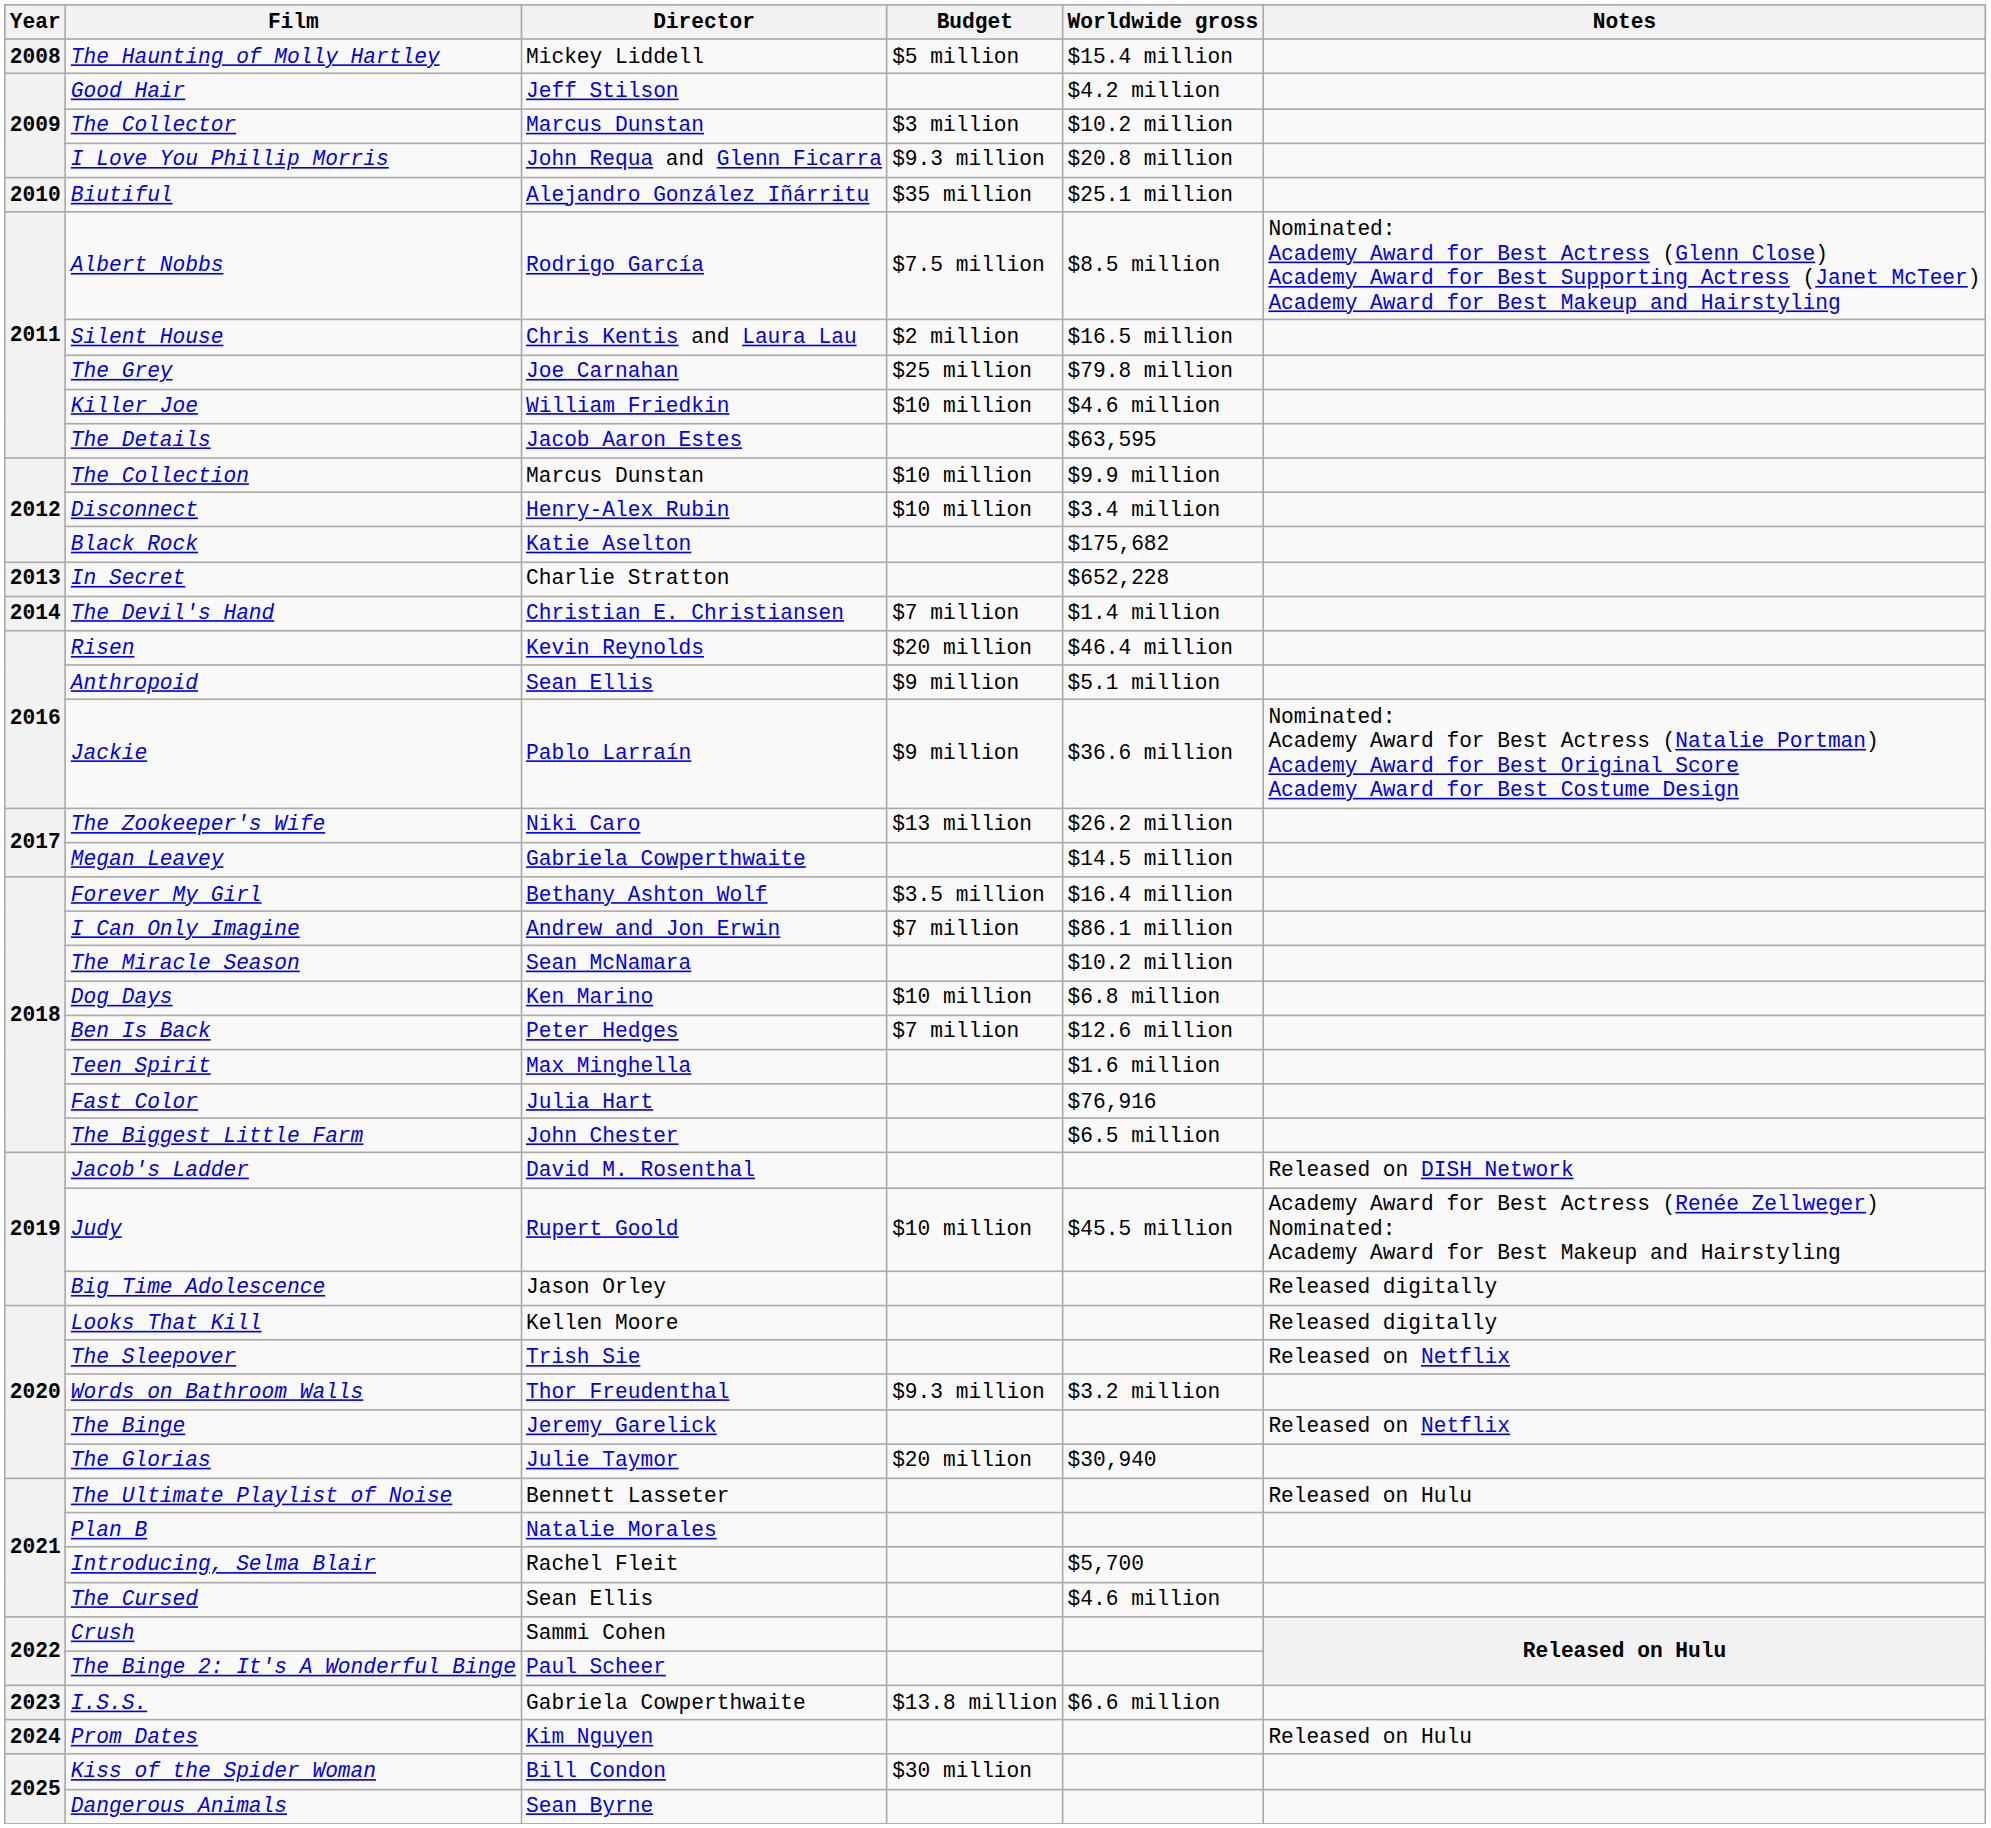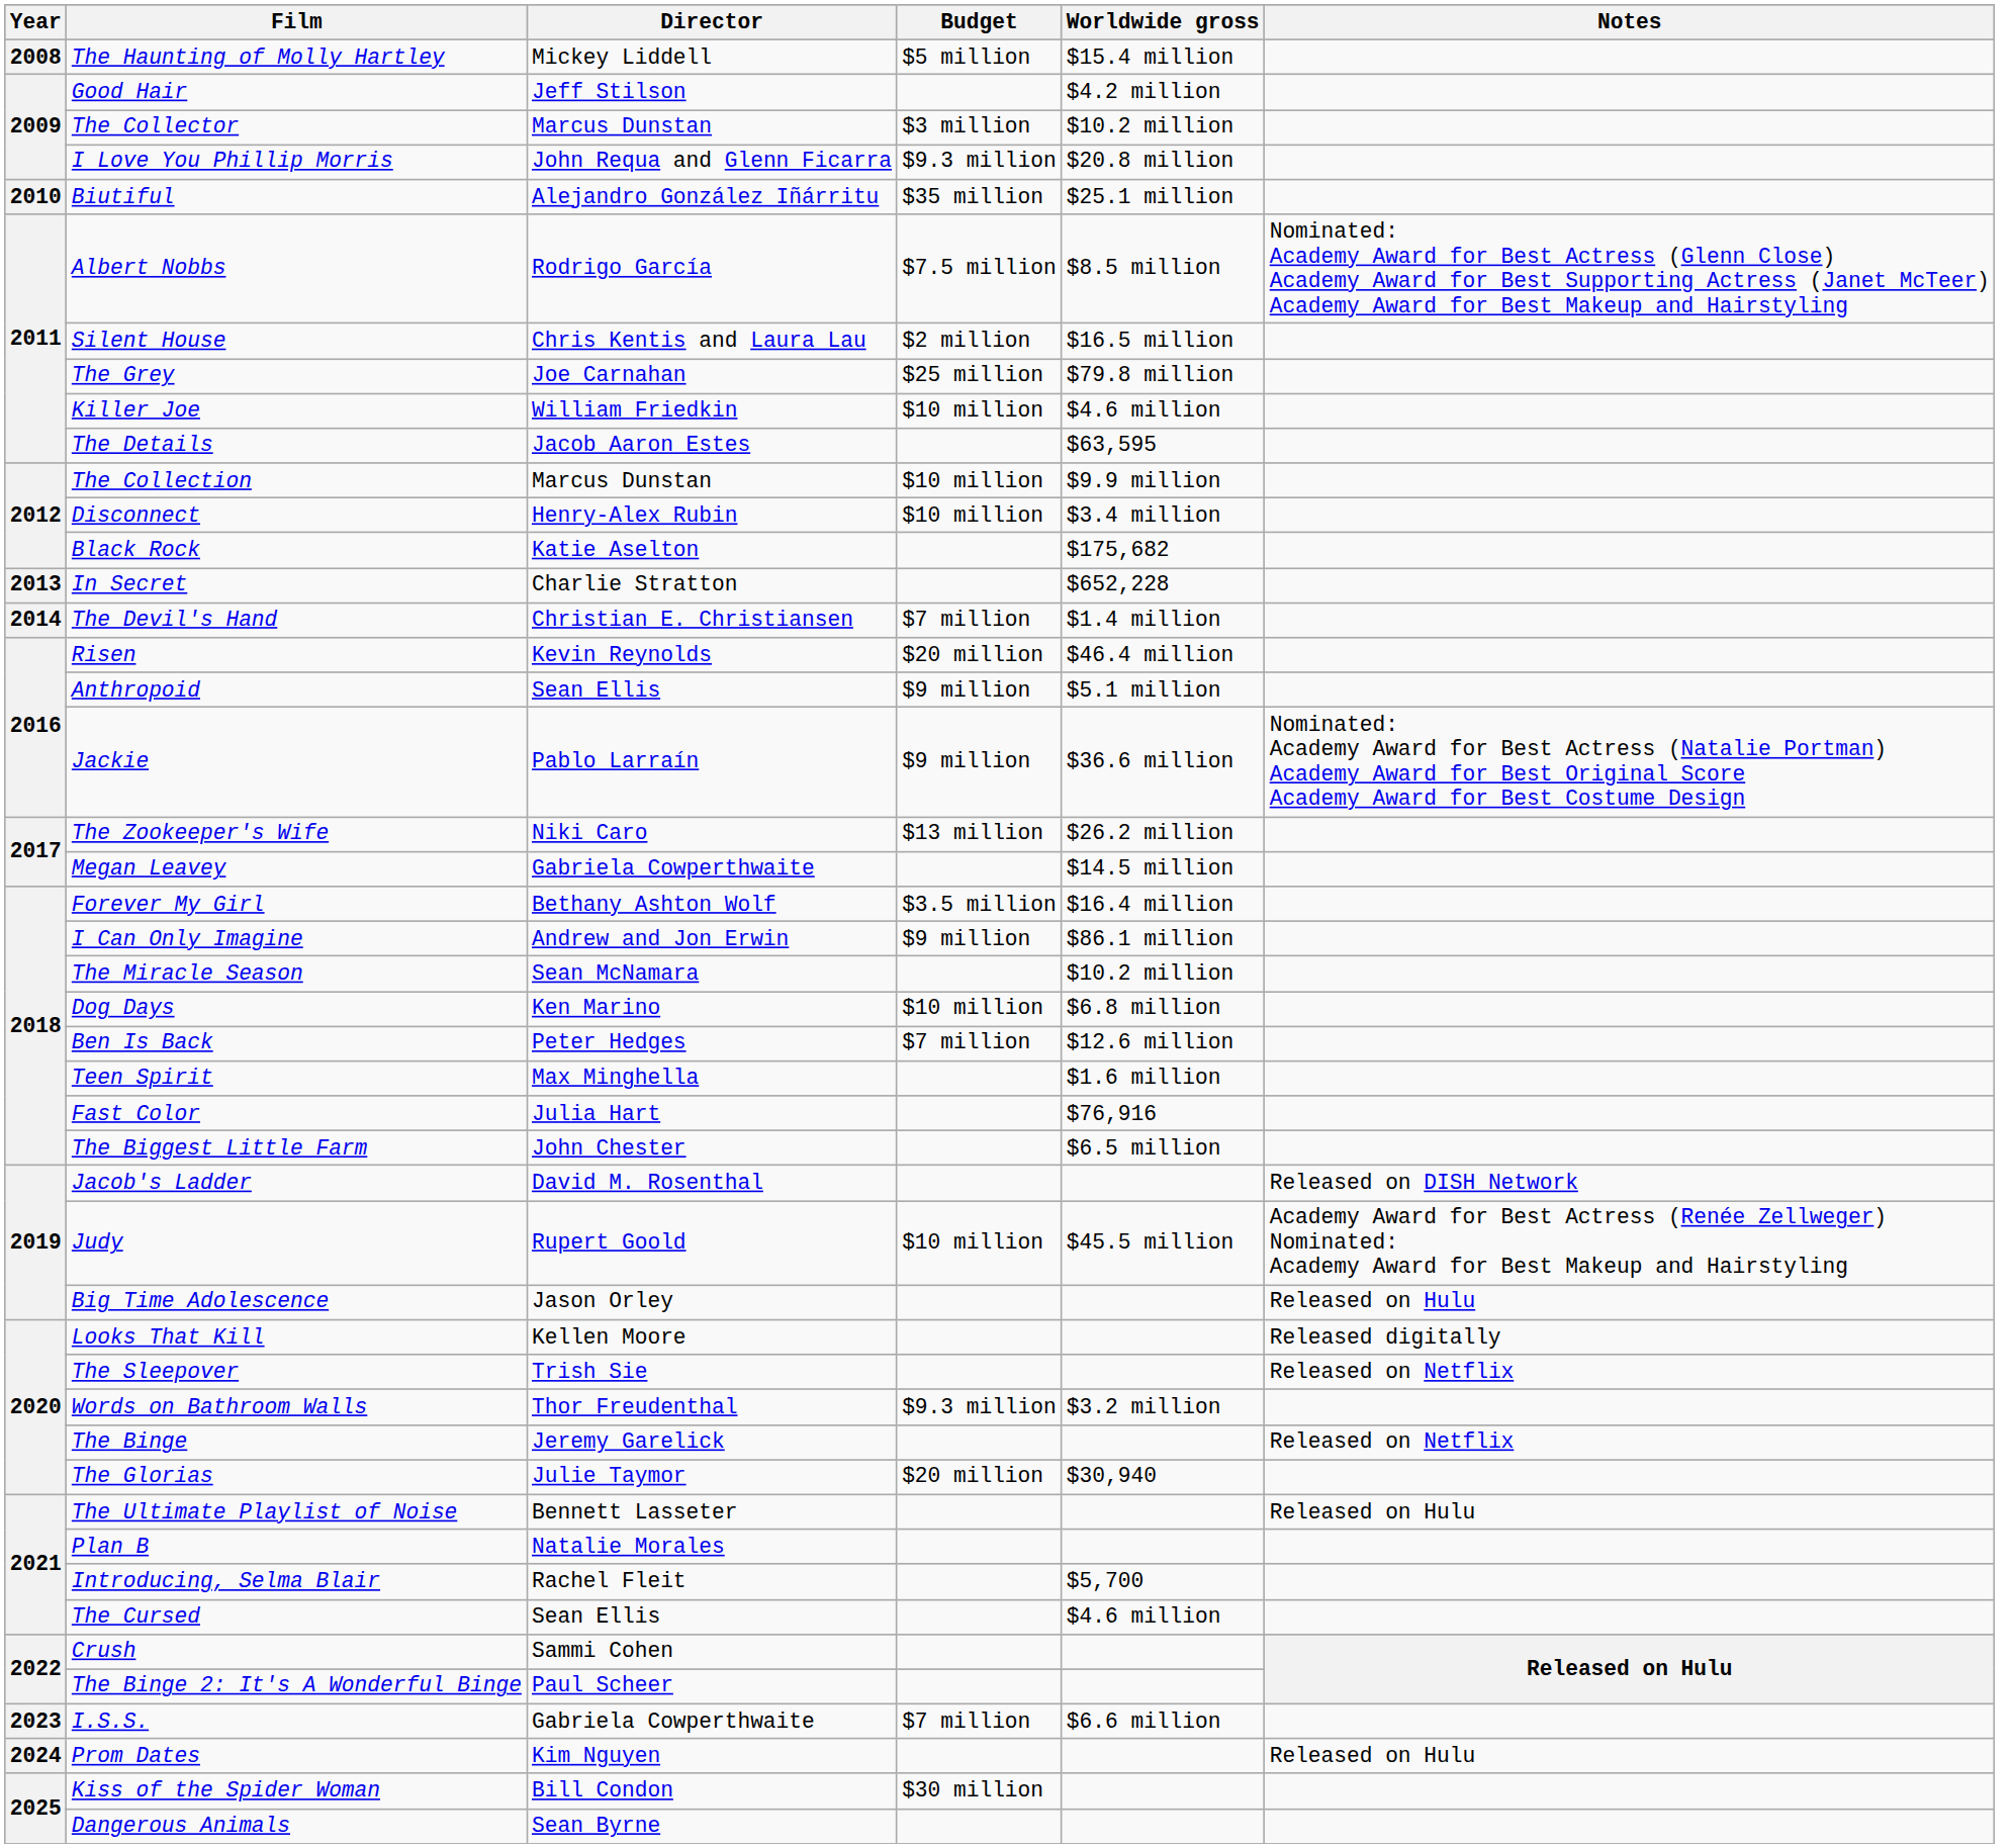 <table class="wikitable">
 <tr style="background:#b0c4de; text-align:center;">
 <th>Year</th>
 <th>Film</th>
 <th>Director</th>
 <th>Budget</th>
 <th>Worldwide gross</th>
 <th>Notes</th>
 </tr>
 <tr>
 <th row=scope>2008</th>
 <td><em><a href='#'>The Haunting of Molly Hartley</a></em></td>
 <td>Mickey Liddell</td>
 <td>$5 million</td>
 <td>$15.4 million</td>
 <td></td>
 </tr>
 <tr>
 <th row=scope rowspan="3">2009</th>
 <td><em><a href='#'>Good Hair</a></em></td>
 <td><a href='#'>Jeff Stilson</a></td>
 <td></td>
 <td>$4.2 million</td>
 <td></td>
 </tr>
 <tr>
 <td><em><a href='#'>The Collector</a></em></td>
 <td><a href='#'>Marcus Dunstan</a></td>
 <td>$3 million</td>
 <td>$10.2 million</td>
 <td></td>
 </tr>
 <tr>
 <td><em><a href='#'>I Love You Phillip Morris</a></em></td>
 <td><a href='#'>John Requa</a> and <a href='#'>Glenn Ficarra</a></td>
 <td>$9.3 million</td>
 <td>$20.8 million</td>
 <td></td>
 </tr>
 <tr>
 <th row=scope>2010</th>
 <td><em><a href='#'>Biutiful</a></em></td>
 <td><a href='#'>Alejandro González Iñárritu</a></td>
 <td>$35 million</td>
 <td>$25.1 million</td>
 <td></td>
 </tr>
 <tr>
 <th row=scope rowspan="5">2011</th>
 <td><em><a href='#'>Albert Nobbs</a></em></td>
 <td><a href='#'>Rodrigo García</a></td>
 <td>$7.5 million</td>
 <td>$8.5 million</td>
 <td>Nominated:<br><a href='#'>Academy Award for Best Actress</a> (<a href='#'>Glenn Close</a>)<br><a href='#'>Academy Award for Best Supporting Actress</a> (<a href='#'>Janet McTeer</a>)<br><a href='#'>Academy Award for Best Makeup and Hairstyling</a></td>
 </tr>
 <tr>
 <td><em><a href='#'>Silent House</a></em></td>
 <td><a href='#'>Chris Kentis</a> and <a href='#'>Laura Lau</a></td>
 <td>$2 million</td>
 <td>$16.5 million</td>
 <td></td>
 </tr>
 <tr>
 <td><em><a href='#'>The Grey</a></em></td>
 <td><a href='#'>Joe Carnahan</a></td>
 <td>$25 million</td>
 <td>$79.8 million</td>
 <td></td>
 </tr>
 <tr>
 <td><em><a href='#'>Killer Joe</a></em></td>
 <td><a href='#'>William Friedkin</a></td>
 <td>$10 million</td>
 <td>$4.6 million</td>
 <td></td>
 </tr>
 <tr>
 <td><em><a href='#'>The Details</a></em></td>
 <td><a href='#'>Jacob Aaron Estes</a></td>
 <td></td>
 <td>$63,595</td>
 <td></td>
 </tr>
 <tr>
 <th row=scope rowspan="3">2012</th>
 <td><em><a href='#'>The Collection</a></em></td>
 <td>Marcus Dunstan</td>
 <td>$10 million</td>
 <td>$9.9 million</td>
 <td></td>
 </tr>
 <tr>
 <td><em><a href='#'>Disconnect</a></em></td>
 <td><a href='#'>Henry-Alex Rubin</a></td>
 <td>$10 million</td>
 <td>$3.4 million</td>
 <td></td>
 </tr>
 <tr>
 <td><em><a href='#'>Black Rock</a></em></td>
 <td><a href='#'>Katie Aselton</a></td>
 <td></td>
 <td>$175,682</td>
 <td></td>
 </tr>
 <tr>
 <th row=scope>2013</th>
 <td><em><a href='#'>In Secret</a></em></td>
 <td>Charlie Stratton</td>
 <td></td>
 <td>$652,228</td>
 <td></td>
 </tr>
 <tr>
 <th row=scope>2014</th>
 <td><em><a href='#'>The Devil's Hand</a></em></td>
 <td><a href='#'>Christian E. Christiansen</a></td>
 <td>$7 million</td>
 <td>$1.4 million</td>
 <td></td>
 </tr>
 <tr>
 <th row=scope rowspan="3">2016</th>
 <td><em><a href='#'>Risen</a></em></td>
 <td><a href='#'>Kevin Reynolds</a></td>
 <td>$20 million</td>
 <td>$46.4 million</td>
 <td></td>
 </tr>
 <tr>
 <td><em><a href='#'>Anthropoid</a></em></td>
 <td><a href='#'>Sean Ellis</a></td>
 <td>$9 million</td>
 <td>$5.1 million</td>
 <td></td>
 </tr>
 <tr>
 <td><em><a href='#'>Jackie</a></em></td>
 <td><a href='#'>Pablo Larraín</a></td>
 <td>$9 million</td>
 <td>$36.6 million</td>
 <td>Nominated:<br>Academy Award for Best Actress (<a href='#'>Natalie Portman</a>)<br><a href='#'>Academy Award for Best Original Score</a><br><a href='#'>Academy Award for Best Costume Design</a></td>
 </tr>
 <tr>
 <th row=scope rowspan="2">2017</th>
 <td><em><a href='#'>The Zookeeper's Wife</a></em></td>
 <td><a href='#'>Niki Caro</a></td>
 <td>$13 million</td>
 <td>$26.2 million</td>
 <td></td>
 </tr>
 <tr>
 <td><em><a href='#'>Megan Leavey</a></em></td>
 <td><a href='#'>Gabriela Cowperthwaite</a></td>
 <td></td>
 <td>$14.5 million</td>
 <td></td>
 </tr>
 <tr>
 <th row=scope rowspan="8">2018</th>
 <td><em><a href='#'>Forever My Girl</a></em></td>
 <td><a href='#'>Bethany Ashton Wolf</a></td>
 <td>$3.5 million</td>
 <td>$16.4 million</td>
 <td></td>
 </tr>
 <tr>
 <td><em><a href='#'>I Can Only Imagine</a></em></td>
 <td><a href='#'>Andrew and Jon Erwin</a></td>
-<td>$7 million</td>
+<td>$9 million</td>
 <td>$86.1 million</td>
 <td></td>
 </tr>
 <tr>
 <td><em><a href='#'>The Miracle Season</a></em></td>
 <td><a href='#'>Sean McNamara</a></td>
 <td></td>
 <td>$10.2 million</td>
 <td></td>
 </tr>
 <tr>
 <td><em><a href='#'>Dog Days</a></em></td>
 <td><a href='#'>Ken Marino</a></td>
 <td>$10 million</td>
 <td>$6.8 million</td>
 <td></td>
 </tr>
 <tr>
 <td><em><a href='#'>Ben Is Back</a></em></td>
 <td><a href='#'>Peter Hedges</a></td>
 <td>$7 million</td>
 <td>$12.6 million</td>
 <td></td>
 </tr>
 <tr>
 <td><em><a href='#'>Teen Spirit</a></em></td>
 <td><a href='#'>Max Minghella</a></td>
 <td></td>
 <td>$1.6 million</td>
 <td></td>
 </tr>
 <tr>
 <td><em><a href='#'>Fast Color</a></em></td>
 <td><a href='#'>Julia Hart</a></td>
 <td></td>
 <td>$76,916</td>
 <td></td>
 </tr>
 <tr>
 <td><em><a href='#'>The Biggest Little Farm</a></em></td>
 <td><a href='#'>John Chester</a></td>
 <td></td>
 <td>$6.5 million</td>
 <td></td>
 </tr>
 <tr>
 <th row=scope rowspan="3">2019</th>
 <td><em><a href='#'>Jacob's Ladder</a></em></td>
 <td><a href='#'>David M. Rosenthal</a></td>
 <td></td>
 <td></td>
 <td>Released on <a href='#'>DISH Network</a></td>
 </tr>
 <tr>
 <td><em><a href='#'>Judy</a></em></td>
 <td><a href='#'>Rupert Goold</a></td>
 <td>$10 million</td>
 <td>$45.5 million</td>
 <td>Academy Award for Best Actress (<a href='#'>Renée Zellweger</a>)<br>Nominated:<br>Academy Award for Best Makeup and Hairstyling</td>
 </tr>
 <tr>
 <td><em><a href='#'>Big Time Adolescence</a></em></td>
 <td>Jason Orley</td>
 <td></td>
 <td></td>
-<td>Released digitally</td>
+<td>Released on <a href='#'>Hulu</a></td>
 </tr>
 <tr>
 <th row=scope rowspan="5">2020</th>
 <td><em><a href='#'>Looks That Kill</a></em></td>
 <td>Kellen Moore</td>
 <td></td>
 <td></td>
 <td>Released digitally</td>
 </tr>
 <tr>
 <td><em><a href='#'>The Sleepover</a></em></td>
 <td><a href='#'>Trish Sie</a></td>
 <td></td>
 <td></td>
 <td>Released on <a href='#'>Netflix</a></td>
 </tr>
 <tr>
 <td><em><a href='#'>Words on Bathroom Walls</a></em></td>
 <td><a href='#'>Thor Freudenthal</a></td>
 <td>$9.3 million</td>
 <td>$3.2 million</td>
 <td></td>
 </tr>
 <tr>
 <td><em><a href='#'>The Binge</a></em></td>
 <td><a href='#'>Jeremy Garelick</a></td>
 <td></td>
 <td></td>
 <td>Released on <a href='#'>Netflix</a></td>
 </tr>
 <tr>
 <td><em><a href='#'>The Glorias</a></em></td>
 <td><a href='#'>Julie Taymor</a></td>
 <td>$20 million</td>
 <td>$30,940</td>
 <td></td>
 </tr>
 <tr>
 <th row=scope rowspan="4">2021</th>
 <td><em><a href='#'>The Ultimate Playlist of Noise</a></em></td>
 <td>Bennett Lasseter</td>
 <td></td>
 <td></td>
 <td>Released on Hulu</td>
 </tr>
 <tr>
 <td><em><a href='#'>Plan B</a></em></td>
 <td><a href='#'>Natalie Morales</a></td>
 <td></td>
 <td></td>
 <td></td>
 </tr>
 <tr>
 <td><em><a href='#'>Introducing, Selma Blair</a></em></td>
 <td>Rachel Fleit</td>
 <td></td>
 <td>$5,700</td>
 <td></td>
 </tr>
 <tr>
 <td><em><a href='#'>The Cursed</a></em></td>
 <td>Sean Ellis</td>
 <td></td>
 <td>$4.6 million</td>
 <td></td>
 </tr>
 <tr>
 <th row=scope rowspan="2">2022</th>
 <td><em><a href='#'>Crush</a></em></td>
 <td>Sammi Cohen</td>
 <td></td>
 <td></td>
 <th row=scope rowspan="2">Released on Hulu</th>
 </tr>
 <tr>
 <td><em><a href='#'>The Binge 2: It's A Wonderful Binge</a></em></td>
 <td><a href='#'>Paul Scheer</a></td>
 <td></td>
 <td></td>
 </tr>
 <tr>
 <th row=scope>2023</th>
 <td><em><a href='#'>I.S.S.</a></em></td>
 <td>Gabriela Cowperthwaite</td>
-<td>$13.8 million</td>
+<td>$7 million</td>
 <td>$6.6 million</td>
 <td></td>
 </tr>
 <tr>
 <th row=scope>2024</th>
 <td><em><a href='#'>Prom Dates</a></em></td>
 <td><a href='#'>Kim Nguyen</a></td>
 <td></td>
 <td></td>
 <td>Released on Hulu</td>
 </tr>
 <tr>
 <th row=scope rowspan="2">2025</th>
 <td><em><a href='#'>Kiss of the Spider Woman</a></em></td>
 <td><a href='#'>Bill Condon</a></td>
 <td>$30 million</td>
 <td></td>
 <td></td>
 </tr>
 <tr>
 <td><em><a href='#'>Dangerous Animals</a></em></td>
 <td><a href='#'>Sean Byrne</a></td>
 <td></td>
 <td></td>
 <td></td>
 </tr>
 </table>
